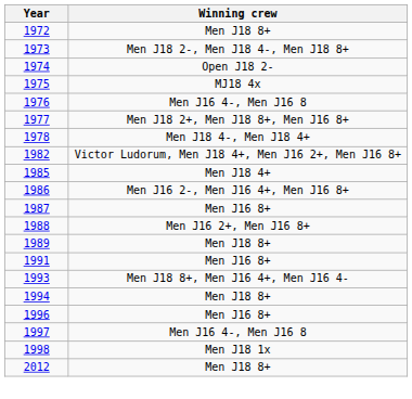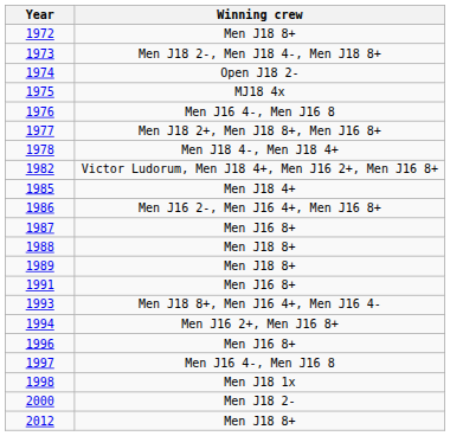 <table class="wikitable" style="text-align:center">
 <tr>
 <th width=70>Year</th>
 <th width=400>Winning crew</th>
 </tr>
 <tr>
 <td><a href='#'>1972</a></td>
 <td>Men J18 8+ </td>
 </tr>
 <tr>
 <td><a href='#'>1973</a></td>
 <td>Men J18 2-, Men J18 4-, Men J18 8+ </td>
 </tr>
 <tr>
 <td><a href='#'>1974</a></td>
 <td>Open J18 2-</td>
 </tr>
 <tr>
 <td><a href='#'>1975</a></td>
 <td>MJ18 4x </td>
 </tr>
 <tr>
 <td><a href='#'>1976</a></td>
 <td>Men J16 4-, Men J16 8 </td>
 </tr>
 <tr>
 <td><a href='#'>1977</a></td>
 <td>Men J18 2+, Men J18 8+, Men J16 8+ </td>
 </tr>
 <tr>
 <td><a href='#'>1978</a></td>
 <td>Men J18 4-, Men J18 4+ </td>
 </tr>
 <tr>
 <td><a href='#'>1982</a></td>
 <td>Victor Ludorum, Men J18 4+, Men J16 2+, Men J16 8+ </td>
 </tr>
 <tr>
 <td><a href='#'>1985</a></td>
 <td>Men J18 4+ </td>
 </tr>
 <tr>
 <td><a href='#'>1986</a></td>
 <td>Men J16 2-, Men J16 4+, Men J16 8+ </td>
 </tr>
 <tr>
 <td><a href='#'>1987</a></td>
 <td>Men J16 8+ </td>
 </tr>
 <tr>
 <td><a href='#'>1988</a></td>
-<td>Men J16 2+, Men J16 8+</td>
+<td>Men J18 8+ </td>
 </tr>
 <tr>
 <td><a href='#'>1989</a></td>
 <td>Men J18 8+ </td>
 </tr>
 <tr>
 <td><a href='#'>1991</a></td>
 <td>Men J16 8+ </td>
 </tr>
 <tr>
 <td><a href='#'>1993</a></td>
 <td>Men J18 8+, Men J16 4+, Men J16 4- </td>
 </tr>
 <tr>
 <td><a href='#'>1994</a></td>
-<td>Men J18 8+ </td>
+<td>Men J16 2+, Men J16 8+</td>
 </tr>
 <tr>
 <td><a href='#'>1996</a></td>
 <td>Men J16 8+ </td>
 </tr>
 <tr>
 <td><a href='#'>1997</a></td>
 <td>Men J16 4-, Men J16 8 </td>
 </tr>
 <tr>
 <td><a href='#'>1998</a></td>
 <td>Men J18 1x </td>
 </tr>
 <tr>
+<td><a href='#'>2000</a></td>
+<td>Men J18 2-</td>
+</tr>
+<tr>
 <td><a href='#'>2012</a></td>
 <td>Men J18 8+ </td>
 </tr>
 </table>
